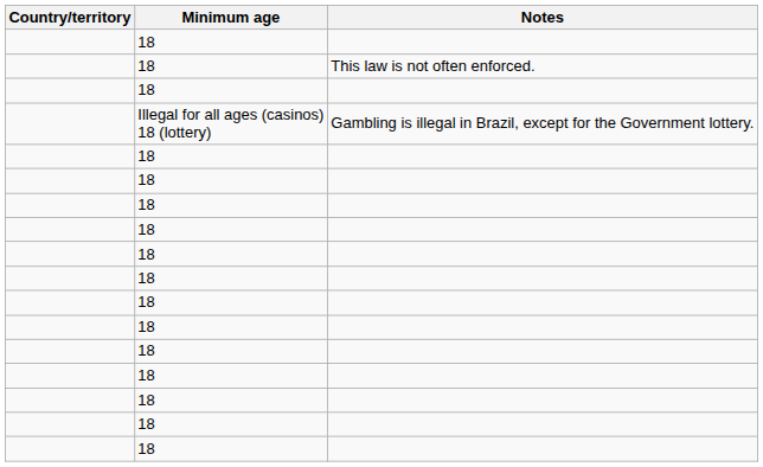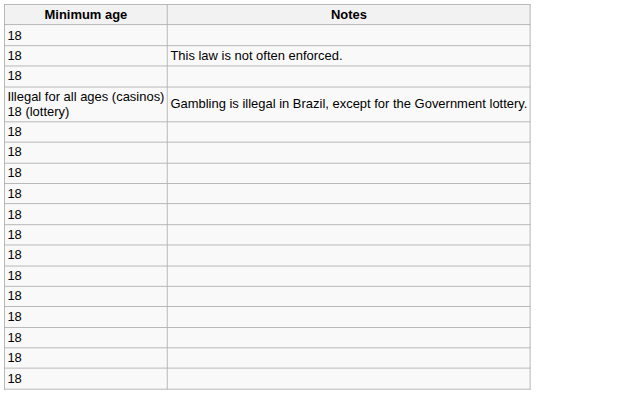 <table class="wikitable sortable">
 <tr>
-<th>Country/territory</th>
 <th>Minimum age</th>
 <th class=unsortable>Notes</th>
 </tr>
 <tr>
-<td></td>
 <td>18</td>
 <td></td>
 </tr>
 <tr>
-<td></td>
 <td>18</td>
 <td>This law is not often enforced.</td>
 </tr>
 <tr>
-<td></td>
 <td>18</td>
 <td></td>
 </tr>
 <tr>
-<td></td>
 <td>Illegal for all ages (casinos)<br>18 (lottery)</td>
 <td>Gambling is illegal in Brazil, except for the Government lottery.</td>
 </tr>
 <tr>
-<td></td>
 <td>18</td>
 <td></td>
 </tr>
 <tr>
-<td></td>
 <td>18</td>
 <td></td>
 </tr>
 <tr>
-<td></td>
 <td>18</td>
 <td></td>
 </tr>
 <tr>
-<td></td>
 <td>18</td>
 <td></td>
 </tr>
 <tr>
-<td></td>
 <td>18</td>
 <td></td>
 </tr>
 <tr>
-<td></td>
 <td>18</td>
 <td></td>
 </tr>
 <tr>
-<td></td>
 <td>18</td>
 <td></td>
 </tr>
 <tr>
-<td></td>
 <td>18</td>
 <td></td>
 </tr>
 <tr>
-<td></td>
 <td>18</td>
 <td></td>
 </tr>
 <tr>
-<td></td>
 <td>18</td>
 <td></td>
 </tr>
 <tr>
-<td></td>
 <td>18</td>
 <td></td>
 </tr>
 <tr>
-<td></td>
 <td>18</td>
 <td></td>
 </tr>
 <tr>
-<td></td>
 <td>18</td>
 <td></td>
 </tr>
 </table>
